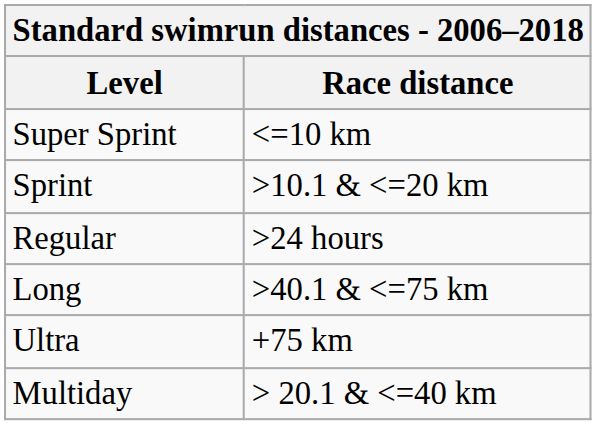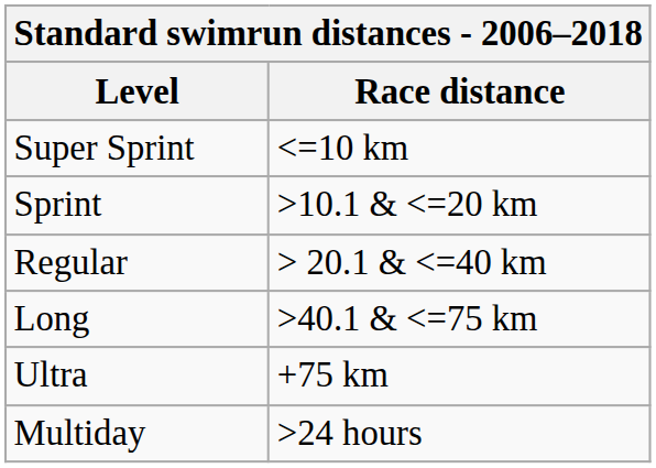 <table class="wikitable">
 <tr>
 <th colspan="2">Standard swimrun distances - 2006–2018</th>
 </tr>
 <tr>
 <th>Level</th>
 <th>Race distance</th>
 </tr>
 <tr>
 <td>Super Sprint</td>
 <td><=10 km</td>
 </tr>
 <tr>
 <td>Sprint</td>
 <td>>10.1 & <=20 km</td>
 </tr>
 <tr>
 <td>Regular</td>
-<td>>24 hours</td>
+<td>> 20.1 & <=40 km</td>
 </tr>
 <tr>
 <td>Long</td>
 <td>>40.1 & <=75 km</td>
 </tr>
 <tr>
 <td>Ultra</td>
 <td>+75 km</td>
 </tr>
 <tr>
 <td>Multiday</td>
-<td>> 20.1 & <=40 km</td>
+<td>>24 hours</td>
 </tr>
 </table>
